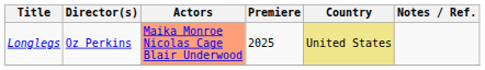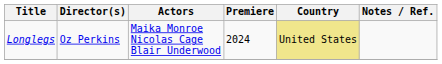 <table class="wikitable sortable" style="font-size:95%">
 <tr>
 <th>Title</th>
 <th>Director(s)</th>
 <th>Actors</th>
 <th>Premiere</th>
 <th>Country</th>
 <th class="unsortable">Notes / Ref.</th>
 </tr>
 <tr>
 <td><em><a href='#'>Longlegs</a></em></td>
 <td><a href='#'>Oz Perkins</a></td>
-<td style="background: lightsalmon;"><a href='#'>Maika Monroe</a><br><a href='#'>Nicolas Cage</a><br><a href='#'>Blair Underwood</a></td>
-<td>2025</td>
+<td><a href='#'>Maika Monroe</a><br><a href='#'>Nicolas Cage</a><br><a href='#'>Blair Underwood</a></td>
+<td>2024</td>
 <td style="background: khaki;">United States</td>
 <td></td>
 </tr>
 <tr>
 </tr>
 </table>
